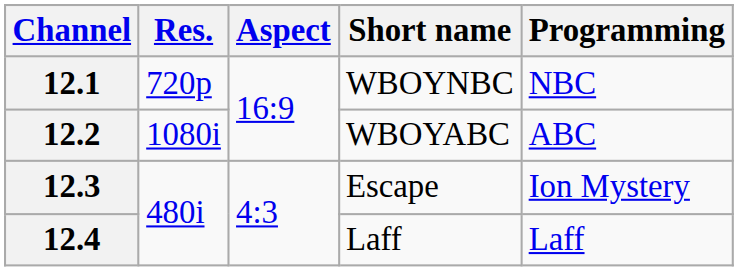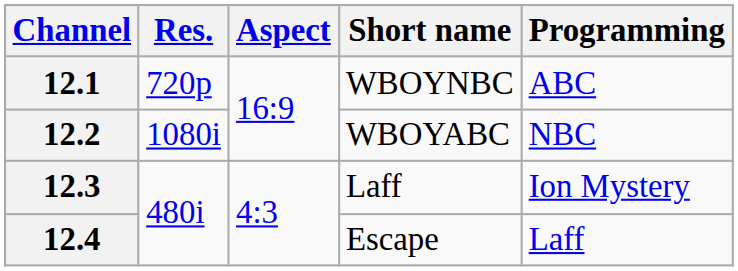 <table class="wikitable">
 <tr>
 <th scope = "col"><a href='#'>Channel</a></th>
 <th scope = "col"><a href='#'>Res.</a></th>
 <th scope = "col"><a href='#'>Aspect</a></th>
 <th scope = "col">Short name</th>
 <th scope = "col">Programming</th>
 </tr>
 <tr>
 <th scope = "row">12.1</th>
 <td><a href='#'>720p</a></td>
 <td rowspan=2><a href='#'>16:9</a></td>
 <td>WBOYNBC</td>
-<td><a href='#'>NBC</a></td>
+<td><a href='#'>ABC</a></td>
 </tr>
 <tr>
 <th scope = "row">12.2</th>
 <td><a href='#'>1080i</a></td>
 <td>WBOYABC</td>
-<td><a href='#'>ABC</a></td>
+<td><a href='#'>NBC</a></td>
 </tr>
 <tr>
 <th scope = "row">12.3</th>
 <td rowspan=2><a href='#'>480i</a></td>
 <td rowspan=2><a href='#'>4:3</a></td>
-<td>Escape</td>
+<td>Laff</td>
 <td><a href='#'>Ion Mystery</a></td>
 </tr>
 <tr>
 <th scope = "row">12.4</th>
-<td>Laff</td>
+<td>Escape</td>
 <td><a href='#'>Laff</a></td>
 </tr>
 </table>
